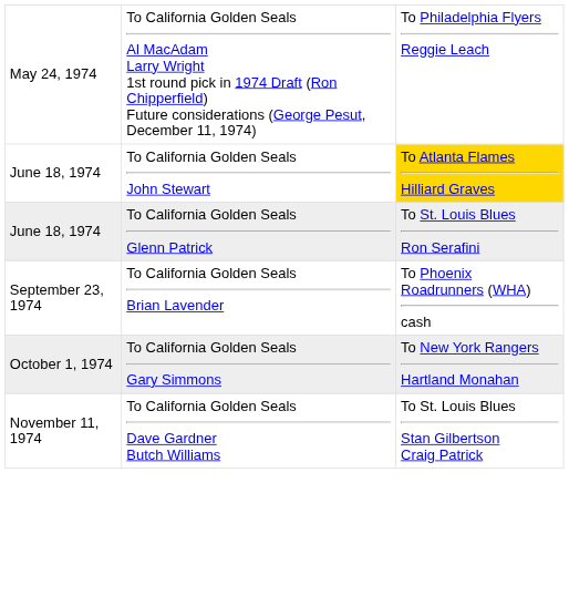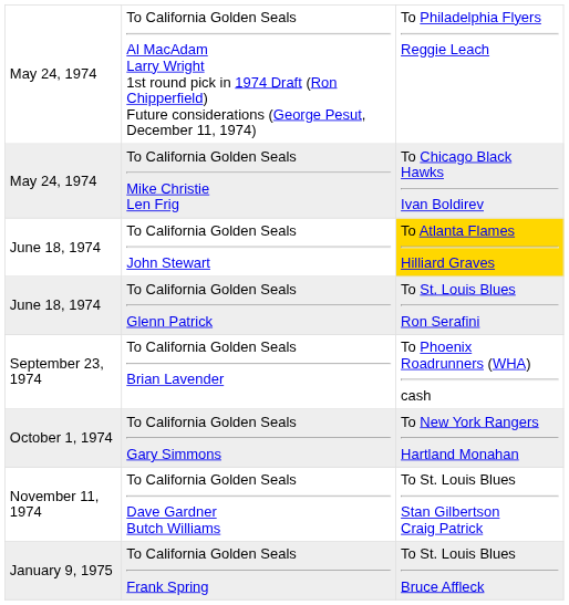 <table border=1 style="border-collapse:collapse" bordercolor="#DFDFDF"  cellpadding="5">
 <tr>
 <td>May 24, 1974</td>
 <td valign="top">To California Golden Seals <hr><a href='#'>Al MacAdam</a><br><a href='#'>Larry Wright</a><br>1st round pick in <a href='#'>1974 Draft</a> (<a href='#'>Ron Chipperfield</a>)<br>Future considerations (<a href='#'>George Pesut</a>, December 11, 1974)</td>
 <td valign="top">To <a href='#'>Philadelphia Flyers</a> <hr><a href='#'>Reggie Leach</a></td>
+</tr>
+<tr bgcolor="#eeeeee">
+<td>May 24, 1974</td>
+<td valign="top">To California Golden Seals <hr><a href='#'>Mike Christie</a><br><a href='#'>Len Frig</a></td>
+<td valign="top">To <a href='#'>Chicago Black Hawks</a> <hr><a href='#'>Ivan Boldirev</a></td>
 </tr>
 <tr>
 <td>June 18, 1974</td>
 <td valign="top">To California Golden Seals <hr><a href='#'>John Stewart</a></td>
 <td valign="top" style="background: gold;">To <a href='#'>Atlanta Flames</a> <hr><a href='#'>Hilliard Graves</a></td>
 </tr>
 <tr bgcolor="#eeeeee">
 <td>June 18, 1974</td>
 <td valign="top">To California Golden Seals <hr><a href='#'>Glenn Patrick</a></td>
 <td valign="top">To <a href='#'>St. Louis Blues</a> <hr><a href='#'>Ron Serafini</a></td>
 </tr>
 <tr>
 <td>September 23, 1974</td>
 <td valign="top">To California Golden Seals <hr><a href='#'>Brian Lavender</a></td>
 <td valign="top">To <a href='#'>Phoenix Roadrunners</a> (<a href='#'>WHA</a>) <hr>cash</td>
 </tr>
 <tr bgcolor="#eeeeee">
 <td>October 1, 1974</td>
 <td valign="top">To California Golden Seals <hr><a href='#'>Gary Simmons</a></td>
 <td valign="top">To <a href='#'>New York Rangers</a> <hr><a href='#'>Hartland Monahan</a></td>
 </tr>
 <tr>
 <td>November 11, 1974</td>
 <td valign="top">To California Golden Seals <hr><a href='#'>Dave Gardner</a><br><a href='#'>Butch Williams</a></td>
 <td valign="top">To St. Louis Blues <hr><a href='#'>Stan Gilbertson</a><br><a href='#'>Craig Patrick</a></td>
 </tr>
+<tr bgcolor="#eeeeee">
+<td>January 9, 1975</td>
+<td valign="top">To California Golden Seals <hr><a href='#'>Frank Spring</a></td>
+<td valign="top">To St. Louis Blues <hr><a href='#'>Bruce Affleck</a></td>
+</tr>
 </table>
